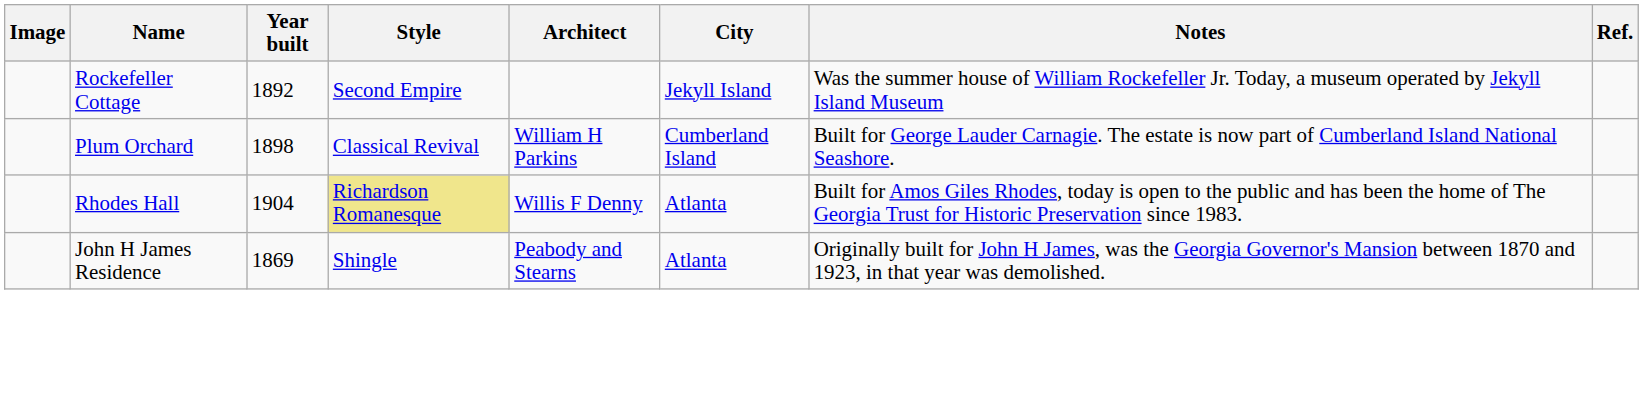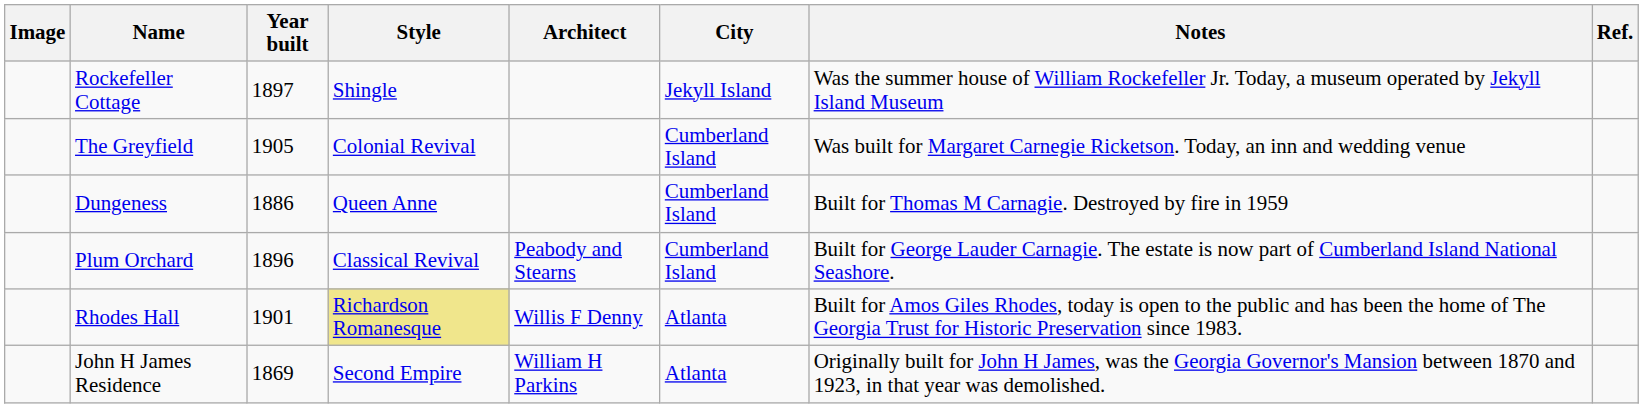 <table class="wikitable sortable">
 <tr>
 <th>Image</th>
 <th>Name</th>
 <th>Year built</th>
 <th>Style</th>
 <th>Architect</th>
 <th>City</th>
 <th>Notes</th>
 <th>Ref.</th>
 </tr>
 <tr>
 <td></td>
 <td><a href='#'>Rockefeller Cottage</a></td>
-<td>1892</td>
-<td><a href='#'>Second Empire</a></td>
+<td>1897</td>
+<td><a href='#'>Shingle</a></td>
 <td></td>
 <td><a href='#'>Jekyll Island</a></td>
 <td>Was the summer house of <a href='#'>William Rockefeller</a> Jr. Today, a museum operated by <a href='#'>Jekyll Island Museum</a></td>
 <td></td>
 </tr>
 <tr>
 <td></td>
+<td><a href='#'>The Greyfield</a></td>
+<td>1905</td>
+<td><a href='#'>Colonial Revival</a></td>
+<td></td>
+<td><a href='#'>Cumberland Island</a></td>
+<td>Was built for <a href='#'>Margaret Carnegie Ricketson</a>. Today, an inn and wedding venue</td>
+<td></td>
+</tr>
+<tr>
+<td></td>
+<td><a href='#'>Dungeness</a></td>
+<td>1886</td>
+<td><a href='#'>Queen Anne</a></td>
+<td></td>
+<td><a href='#'>Cumberland Island</a></td>
+<td>Built for <a href='#'>Thomas M Carnagie</a>. Destroyed by fire in 1959</td>
+<td></td>
+</tr>
+<tr>
+<td></td>
 <td><a href='#'>Plum Orchard</a></td>
-<td>1898</td>
+<td>1896</td>
 <td><a href='#'>Classical Revival</a></td>
-<td><a href='#'>William H Parkins</a></td>
+<td><a href='#'>Peabody and Stearns</a></td>
 <td><a href='#'>Cumberland Island</a></td>
 <td>Built for <a href='#'>George Lauder Carnagie</a>. The estate is now part of <a href='#'>Cumberland Island National Seashore</a>.</td>
 <td></td>
 </tr>
 <tr>
 <td></td>
 <td><a href='#'>Rhodes Hall</a></td>
-<td>1904</td>
+<td>1901</td>
 <td style="background: khaki;"><a href='#'>Richardson Romanesque</a></td>
 <td><a href='#'>Willis F Denny</a></td>
 <td><a href='#'>Atlanta</a></td>
 <td>Built for <a href='#'>Amos Giles Rhodes</a>, today is open to the public and has been the home of The <a href='#'>Georgia Trust for Historic Preservation</a> since 1983.</td>
 <td></td>
 </tr>
 <tr>
 <td></td>
 <td>John H James Residence</td>
 <td>1869</td>
-<td><a href='#'>Shingle</a></td>
-<td><a href='#'>Peabody and Stearns</a></td>
+<td><a href='#'>Second Empire</a></td>
+<td><a href='#'>William H Parkins</a></td>
 <td><a href='#'>Atlanta</a></td>
 <td>Originally built for <a href='#'>John H James</a>, was the <a href='#'>Georgia Governor's Mansion</a> between 1870 and 1923, in that year was demolished.</td>
 <td></td>
 </tr>
 </table>
